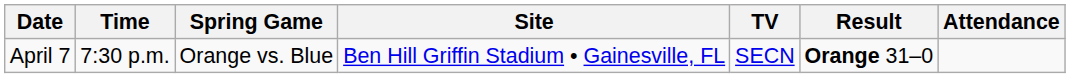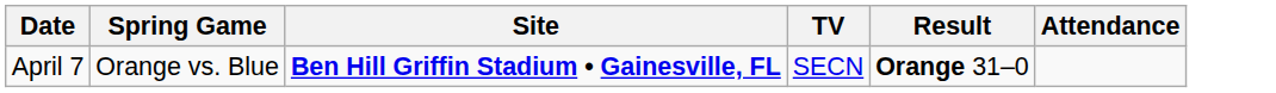 <table class="wikitable" style="font-size:95%;">
 <tr>
 <th>Date</th>
-<th>Time</th>
 <th>Spring Game</th>
 <th>Site</th>
 <th>TV</th>
 <th>Result</th>
 <th>Attendance</th>
 </tr>
 <tr>
 <td>April 7</td>
-<td>7:30 p.m.</td>
 <td>Orange vs. Blue</td>
-<td><a href='#'>Ben Hill Griffin Stadium</a> • <a href='#'>Gainesville, FL</a></td>
+<td><strong><a href='#'>Ben Hill Griffin Stadium</a> • <a href='#'>Gainesville, FL</a></strong></td>
 <td><a href='#'>SECN</a></td>
 <td><strong>Orange</strong> 31–0</td>
 <td></td>
 </tr>
 </table>
